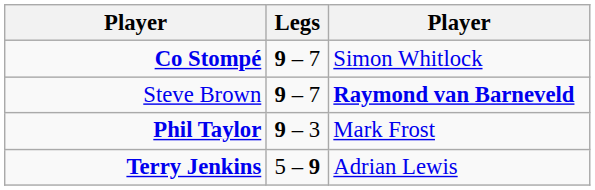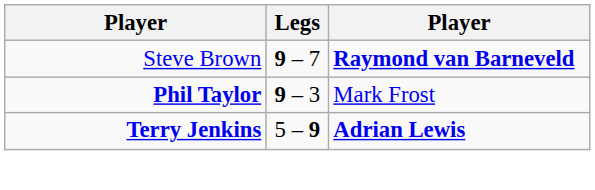 <table class=wikitable style="text-align:center">
 <tr>
 <th width=177>Player</th>
 <th width=36>Legs</th>
 <th width=177>Player</th>
-</tr>
-<tr align=left>
-<td align=right><strong><a href='#'>Co Stompé</a></strong> </td>
-<td align=center><strong>9</strong> – 7</td>
-<td> <a href='#'>Simon Whitlock</a></td>
 </tr>
 <tr align=left>
 <td align=right><a href='#'>Steve Brown</a> </td>
 <td align=center><strong>9</strong> – 7</td>
 <td> <strong><a href='#'>Raymond van Barneveld</a></strong></td>
 </tr>
 <tr align=left>
 <td align=right><strong><a href='#'>Phil Taylor</a></strong> </td>
 <td align=center><strong>9</strong> – 3</td>
 <td> <a href='#'>Mark Frost</a></td>
 </tr>
 <tr align=left>
 <td align=right><strong><a href='#'>Terry Jenkins</a></strong> </td>
 <td align=center>5 – <strong>9</strong></td>
-<td> <a href='#'>Adrian Lewis</a></td>
+<td><strong> <a href='#'>Adrian Lewis</a></strong></td>
 </tr>
 </table>
